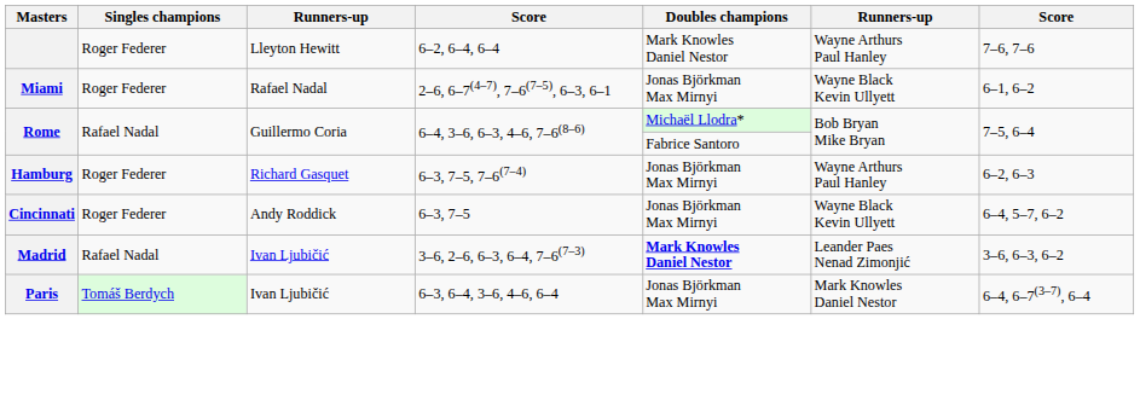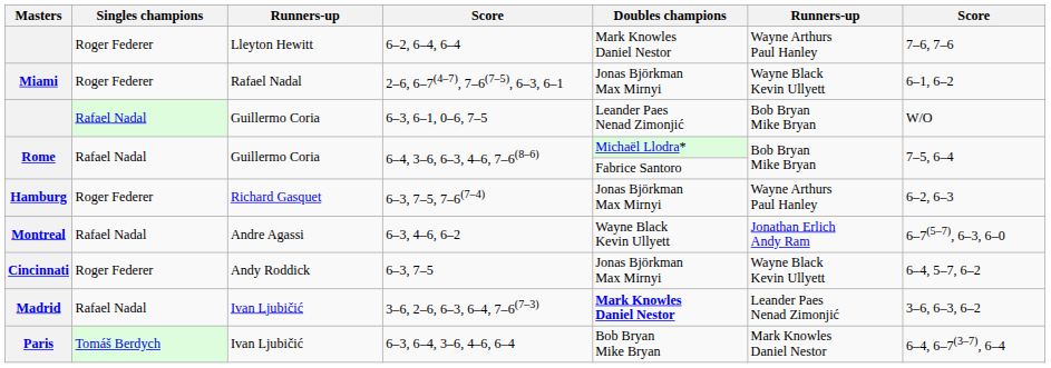 <table class="wikitable plainrowheaders">
 <tr>
 <th scope="col">Masters</th>
 <th scope="col" style="width:11em">Singles champions</th>
 <th scope="col" style="width:11em">Runners-up</th>
 <th scope="col" style="width:15em">Score</th>
 <th scope="col" style="width:11em">Doubles champions</th>
 <th scope="col" style="width:11em">Runners-up</th>
 <th scope="col" style="width:10em">Score</th>
 </tr>
 <tr>
 <th scope="row"><br></th>
 <td> Roger Federer</td>
 <td> Lleyton Hewitt</td>
 <td>6–2, 6–4, 6–4</td>
 <td> Mark Knowles <br>  Daniel Nestor</td>
 <td> Wayne Arthurs <br>  Paul Hanley</td>
 <td>7–6, 7–6</td>
 </tr>
 <tr>
 <th scope="row"><a href='#'><strong>Miami</strong></a><br></th>
 <td> Roger Federer</td>
 <td> Rafael Nadal</td>
 <td>2–6, 6–7<sup>(4–7)</sup>, 7–6<sup>(7–5)</sup>, 6–3, 6–1</td>
 <td> Jonas Björkman <br>  Max Mirnyi</td>
 <td> Wayne Black <br>  Kevin Ullyett</td>
 <td>6–1, 6–2</td>
 </tr>
 <tr>
+<th scope="row"><br></th>
+<td style="background-color: #ddfddd"> <a href='#'>Rafael Nadal</a></td>
+<td> Guillermo Coria</td>
+<td>6–3, 6–1, 0–6, 7–5</td>
+<td> Leander Paes <br>  Nenad Zimonjić</td>
+<td> Bob Bryan <br>  Mike Bryan</td>
+<td>W/O</td>
+</tr>
+<tr>
 <th rowspan="2" scope="row"><a href='#'><strong>Rome</strong></a><br></th>
 <td rowspan="2"> Rafael Nadal</td>
 <td rowspan="2"> Guillermo Coria</td>
 <td rowspan="2">6–4, 3–6, 6–3, 4–6, 7–6<sup>(8–6)</sup></td>
 <td style="background-color: #ddfddd"> <a href='#'>Michaël Llodra</a>*</td>
 <td rowspan="2"> Bob Bryan <br>  Mike Bryan</td>
 <td rowspan="2">7–5, 6–4</td>
 </tr>
 <tr>
 <td> Fabrice Santoro</td>
 </tr>
 <tr>
 <th scope="row"><a href='#'><strong>Hamburg</strong></a><br></th>
 <td> Roger Federer</td>
 <td> <a href='#'>Richard Gasquet</a></td>
 <td>6–3, 7–5, 7–6<sup>(7–4)</sup></td>
 <td> Jonas Björkman <br>  Max Mirnyi</td>
 <td> Wayne Arthurs <br>  Paul Hanley</td>
 <td>6–2, 6–3</td>
+</tr>
+<tr>
+<th scope="row"><a href='#'><strong>Montreal</strong></a><br></th>
+<td> Rafael Nadal</td>
+<td> Andre Agassi</td>
+<td>6–3, 4–6, 6–2</td>
+<td> Wayne Black <br>  Kevin Ullyett</td>
+<td> <a href='#'>Jonathan Erlich</a> <br>  <a href='#'>Andy Ram</a></td>
+<td>6–7<sup>(5–7)</sup>, 6–3, 6–0</td>
 </tr>
 <tr>
 <th scope="row"><a href='#'><strong>Cincinnati</strong></a><br></th>
 <td> Roger Federer</td>
 <td> Andy Roddick</td>
 <td>6–3, 7–5</td>
 <td> Jonas Björkman <br>  Max Mirnyi</td>
 <td> Wayne Black <br>  Kevin Ullyett</td>
 <td>6–4, 5–7, 6–2</td>
 </tr>
 <tr>
 <th scope="row"><a href='#'><strong>Madrid</strong></a><br></th>
 <td> Rafael Nadal</td>
 <td> <a href='#'>Ivan Ljubičić</a></td>
 <td>3–6, 2–6, 6–3, 6–4, 7–6<sup>(7–3)</sup></td>
 <td><strong> <a href='#'>Mark Knowles</a> <br>  <a href='#'>Daniel Nestor</a></strong></td>
 <td> Leander Paes <br>  Nenad Zimonjić</td>
 <td>3–6, 6–3, 6–2</td>
 </tr>
 <tr>
 <th scope="row"><a href='#'><strong>Paris</strong></a><br></th>
 <td style="background-color: #ddfddd"> <a href='#'>Tomáš Berdych</a></td>
 <td> Ivan Ljubičić</td>
 <td>6–3, 6–4, 3–6, 4–6, 6–4</td>
-<td> Jonas Björkman <br>  Max Mirnyi</td>
+<td> Bob Bryan <br>  Mike Bryan</td>
 <td> Mark Knowles <br>  Daniel Nestor</td>
 <td>6–4, 6–7<sup>(3–7)</sup>, 6–4</td>
 </tr>
 </table>
